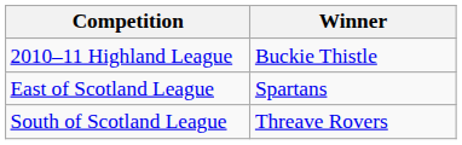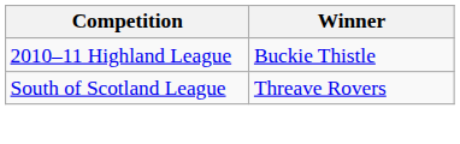 <table class="wikitable">
 <tr>
 <th width=180>Competition</th>
 <th width=150>Winner</th>
 </tr>
 <tr>
 <td><a href='#'>2010–11 Highland League</a></td>
 <td><a href='#'>Buckie Thistle</a></td>
 </tr>
 <tr>
-<td><a href='#'>East of Scotland League</a></td>
-<td><a href='#'>Spartans</a></td>
-</tr>
-<tr>
 <td><a href='#'>South of Scotland League</a></td>
 <td><a href='#'>Threave Rovers</a></td>
 </tr>
 </table>
